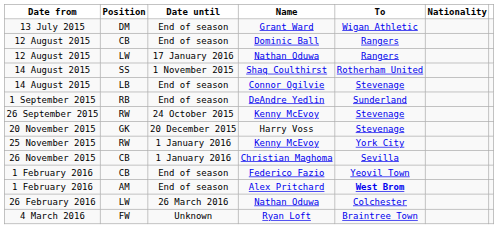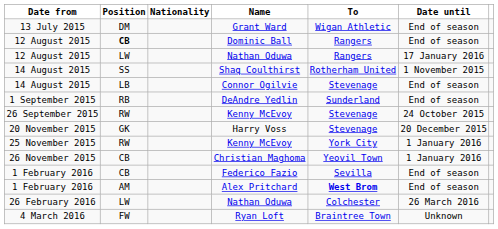 <table class="wikitable" style="text-align:center">
 <tr>
 <th style="background:#FFFFFF; color:#000000;">Date from</th>
 <th style="background:#FFFFFF; color:#000000;">Position</th>
-<th style="background:#FFFFFF; color:#000000;">Date until</th>
+<th style="background:#FFFFFF; color:#000000;">Nationality</th>
 <th style="background:#FFFFFF; color:#000000;">Name</th>
 <th style="background:#FFFFFF; color:#000000;">To</th>
-<th style="background:#FFFFFF; color:#000000;">Nationality</th>
+<th style="background:#FFFFFF; color:#000000;">Date until</th>
 <th style="background:#FFFFFF; color:#000000;"></th>
 </tr>
 <tr>
 <td>13 July 2015</td>
 <td>DM</td>
-<td>End of season</td>
+<td></td>
 <td><a href='#'>Grant Ward</a></td>
 <td><a href='#'>Wigan Athletic</a></td>
-<td></td>
+<td>End of season</td>
 <td></td>
 </tr>
 <tr>
 <td>12 August 2015</td>
-<td>CB</td>
-<td>End of season</td>
+<td><strong>CB</strong></td>
+<td></td>
 <td><a href='#'>Dominic Ball</a></td>
 <td><a href='#'>Rangers</a></td>
-<td></td>
+<td>End of season</td>
 <td></td>
 </tr>
 <tr>
 <td>12 August 2015</td>
 <td>LW</td>
-<td>17 January 2016</td>
+<td></td>
 <td><a href='#'>Nathan Oduwa</a></td>
 <td><a href='#'>Rangers</a></td>
-<td></td>
+<td>17 January 2016</td>
 <td></td>
 </tr>
 <tr>
 <td>14 August 2015</td>
 <td>SS</td>
-<td>1 November 2015</td>
+<td></td>
 <td><a href='#'>Shaq Coulthirst</a></td>
 <td><a href='#'>Rotherham United</a></td>
-<td></td>
+<td>1 November 2015</td>
 <td></td>
 </tr>
 <tr>
 <td>14 August 2015</td>
 <td>LB</td>
-<td>End of season</td>
+<td></td>
 <td><a href='#'>Connor Ogilvie</a></td>
 <td><a href='#'>Stevenage</a></td>
-<td></td>
+<td>End of season</td>
 <td></td>
 </tr>
 <tr>
 <td>1 September 2015</td>
 <td>RB</td>
-<td>End of season</td>
+<td></td>
 <td><a href='#'>DeAndre Yedlin</a></td>
 <td><a href='#'>Sunderland</a></td>
-<td></td>
+<td>End of season</td>
 <td></td>
 </tr>
 <tr>
 <td>26 September 2015</td>
 <td>RW</td>
-<td>24 October 2015</td>
+<td></td>
 <td><a href='#'>Kenny McEvoy</a></td>
 <td><a href='#'>Stevenage</a></td>
-<td></td>
+<td>24 October 2015</td>
 <td></td>
 </tr>
 <tr>
 <td>20 November 2015</td>
 <td>GK</td>
-<td>20 December 2015</td>
+<td></td>
 <td>Harry Voss</td>
 <td><a href='#'>Stevenage</a></td>
-<td></td>
+<td>20 December 2015</td>
 <td></td>
 </tr>
 <tr>
 <td>25 November 2015</td>
 <td>RW</td>
-<td>1 January 2016</td>
+<td></td>
 <td><a href='#'>Kenny McEvoy</a></td>
 <td><a href='#'>York City</a></td>
-<td></td>
+<td>1 January 2016</td>
 <td></td>
 </tr>
 <tr>
 <td>26 November 2015</td>
 <td>CB</td>
+<td></td>
+<td><a href='#'>Christian Maghoma</a></td>
+<td><a href='#'>Yeovil Town</a></td>
 <td>1 January 2016</td>
-<td><a href='#'>Christian Maghoma</a></td>
-<td><a href='#'>Sevilla</a></td>
-<td></td>
 <td></td>
 </tr>
 <tr>
 <td>1 February 2016</td>
 <td>CB</td>
+<td></td>
+<td><a href='#'>Federico Fazio</a></td>
+<td><a href='#'>Sevilla</a></td>
 <td>End of season</td>
-<td><a href='#'>Federico Fazio</a></td>
-<td><a href='#'>Yeovil Town</a></td>
-<td></td>
 <td></td>
 </tr>
 <tr>
 <td>1 February 2016</td>
 <td>AM</td>
-<td>End of season</td>
+<td></td>
 <td><a href='#'>Alex Pritchard</a></td>
 <td><strong><a href='#'>West Brom</a></strong></td>
-<td></td>
+<td>End of season</td>
 <td></td>
 </tr>
 <tr>
 <td>26 February 2016</td>
 <td>LW</td>
-<td>26 March 2016</td>
+<td></td>
 <td><a href='#'>Nathan Oduwa</a></td>
 <td><a href='#'>Colchester</a></td>
-<td></td>
+<td>26 March 2016</td>
 <td></td>
 </tr>
 <tr>
 <td>4 March 2016</td>
 <td>FW</td>
-<td>Unknown</td>
+<td></td>
 <td><a href='#'>Ryan Loft</a></td>
 <td><a href='#'>Braintree Town</a></td>
-<td></td>
+<td>Unknown</td>
 <td></td>
 </tr>
 </table>
